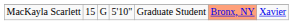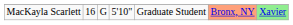 <table class="wikitable sortable" style="text-align: center">
 <tr align=center>
 </tr>
 <tr>
 <td>MacKayla Scarlett</td>
-<td>15</td>
+<td>16</td>
 <td>G</td>
 <td>5'10"</td>
 <td>Graduate Student</td>
 <td style="background: lightsalmon;"><a href='#'>Bronx, NY</a></td>
-<td><a href='#'>Xavier</a></td>
+<td style="background: lightgreen;"><a href='#'>Xavier</a></td>
 </tr>
 </table>
